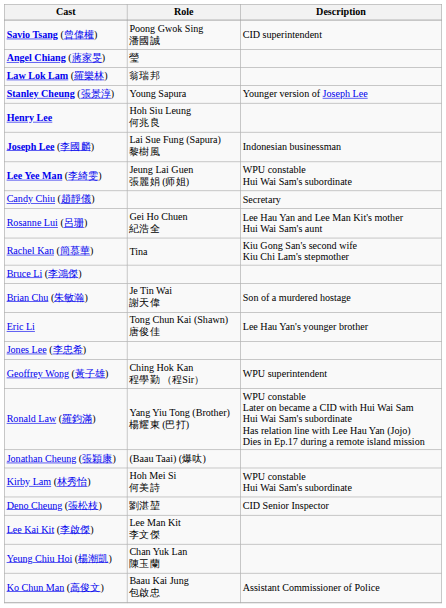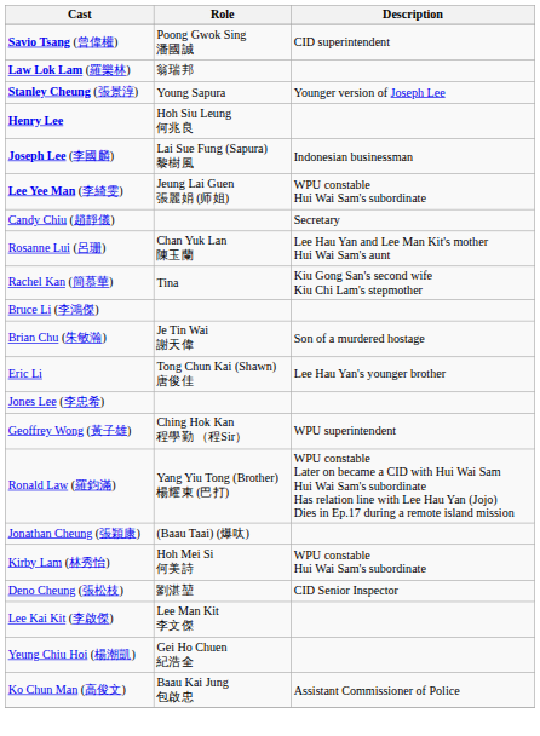 <table class="wikitable" width="55%">
 <tr>
 <th>Cast</th>
 <th>Role</th>
 <th>Description</th>
 </tr>
 <tr>
 </tr>
 <tr>
 <td><strong><a href='#'>Savio Tsang</a></strong> (<a href='#'>曾偉權</a>)</td>
 <td>Poong Gwok Sing<br>潘國誠</td>
 <td>CID superintendent</td>
-</tr>
-<tr>
-<td><strong><a href='#'>Angel Chiang</a></strong> (<a href='#'>蔣家旻</a>)</td>
-<td>瑩</td>
-<td></td>
 </tr>
 <tr>
 <td><strong><a href='#'>Law Lok Lam</a></strong> (<a href='#'>羅樂林</a>)</td>
 <td>翁瑞邦</td>
 <td></td>
 </tr>
 <tr>
 <td><strong><a href='#'>Stanley Cheung</a></strong> (<a href='#'>張景淳</a>)</td>
 <td>Young Sapura</td>
 <td>Younger version of <a href='#'>Joseph Lee</a></td>
 </tr>
 <tr>
 <td><strong><a href='#'>Henry Lee</a></strong></td>
 <td>Hoh Siu Leung<br>何兆良</td>
 <td></td>
 </tr>
 <tr>
 <td><strong><a href='#'>Joseph Lee</a></strong> (<a href='#'>李國麟</a>)</td>
 <td>Lai Sue Fung (Sapura)<br>黎樹風</td>
 <td>Indonesian businessman</td>
 </tr>
 <tr>
 <td><strong><a href='#'>Lee Yee Man</a></strong> (<a href='#'>李綺雯</a>)</td>
 <td>Jeung Lai Guen<br>張麗娟 (师姐)</td>
 <td>WPU constable<br>Hui Wai Sam's subordinate</td>
 </tr>
 <tr>
 <td><a href='#'>Candy Chiu</a> (<a href='#'>趙靜儀</a>)</td>
 <td></td>
 <td>Secretary</td>
 </tr>
 <tr>
 <td><a href='#'>Rosanne Lui</a> (<a href='#'>呂珊</a>)</td>
-<td>Gei Ho Chuen<br>紀浩全</td>
+<td>Chan Yuk Lan<br>陳玉蘭</td>
 <td>Lee Hau Yan and Lee Man Kit's mother<br>Hui Wai Sam's aunt</td>
 </tr>
 <tr>
 <td><a href='#'>Rachel Kan</a> (<a href='#'>簡慕華</a>)</td>
 <td>Tina</td>
 <td>Kiu Gong San's second wife<br>Kiu Chi Lam's stepmother</td>
 </tr>
 <tr>
 <td><a href='#'>Bruce Li</a> (<a href='#'>李鴻傑</a>)</td>
 <td></td>
 <td></td>
 </tr>
 <tr>
 <td><a href='#'>Brian Chu</a> (<a href='#'>朱敏瀚</a>)</td>
 <td>Je Tin Wai<br>謝天偉</td>
 <td>Son of a murdered hostage</td>
 </tr>
 <tr>
 <td><a href='#'>Eric Li</a></td>
 <td>Tong Chun Kai (Shawn)<br>唐俊佳</td>
 <td>Lee Hau Yan's younger brother</td>
 </tr>
 <tr>
 <td><a href='#'>Jones Lee</a> (<a href='#'>李忠希</a>)</td>
 <td></td>
 <td></td>
 </tr>
 <tr>
 <td><a href='#'>Geoffrey Wong</a> (<a href='#'>黃子雄</a>)</td>
 <td>Ching Hok Kan<br>程學勤 （程Sir）</td>
 <td>WPU superintendent</td>
 </tr>
 <tr>
 <td><a href='#'>Ronald Law</a> (<a href='#'>羅鈞滿</a>)</td>
 <td>Yang Yiu Tong (Brother)<br>楊耀東 (巴打)</td>
 <td>WPU constable<br>Later on became a CID with Hui Wai Sam<br>Hui Wai Sam's subordinate<br>Has relation line with Lee Hau Yan (Jojo)<br>Dies in Ep.17 during a remote island mission</td>
 </tr>
 <tr>
 <td><a href='#'>Jonathan Cheung</a> (<a href='#'>張穎康</a>)</td>
 <td>(Baau Taai)             (爆呔)</td>
 <td></td>
 </tr>
 <tr>
 <td><a href='#'>Kirby Lam</a> (<a href='#'>林秀怡</a>)</td>
 <td>Hoh Mei Si<br>何美詩</td>
 <td>WPU constable<br>Hui Wai Sam's subordinate</td>
 </tr>
 <tr>
 <td><a href='#'>Deno Cheung</a> (<a href='#'>張松枝</a>)</td>
 <td>劉湛堃</td>
 <td>CID Senior Inspector</td>
 </tr>
 <tr>
 <td><a href='#'>Lee Kai Kit</a> (<a href='#'>李啟傑</a>)</td>
 <td>Lee Man Kit<br>李文傑</td>
 <td></td>
 </tr>
 <tr>
 <td><a href='#'>Yeung Chiu Hoi</a> (<a href='#'>楊潮凱</a>)</td>
-<td>Chan Yuk Lan<br>陳玉蘭</td>
+<td>Gei Ho Chuen<br>紀浩全</td>
 <td></td>
 </tr>
 <tr>
 <td><a href='#'>Ko Chun Man</a> (<a href='#'>高俊文</a>)</td>
 <td>Baau Kai Jung<br>包啟忠</td>
 <td>Assistant Commissioner of Police</td>
 </tr>
 <tr>
 </tr>
 </table>
